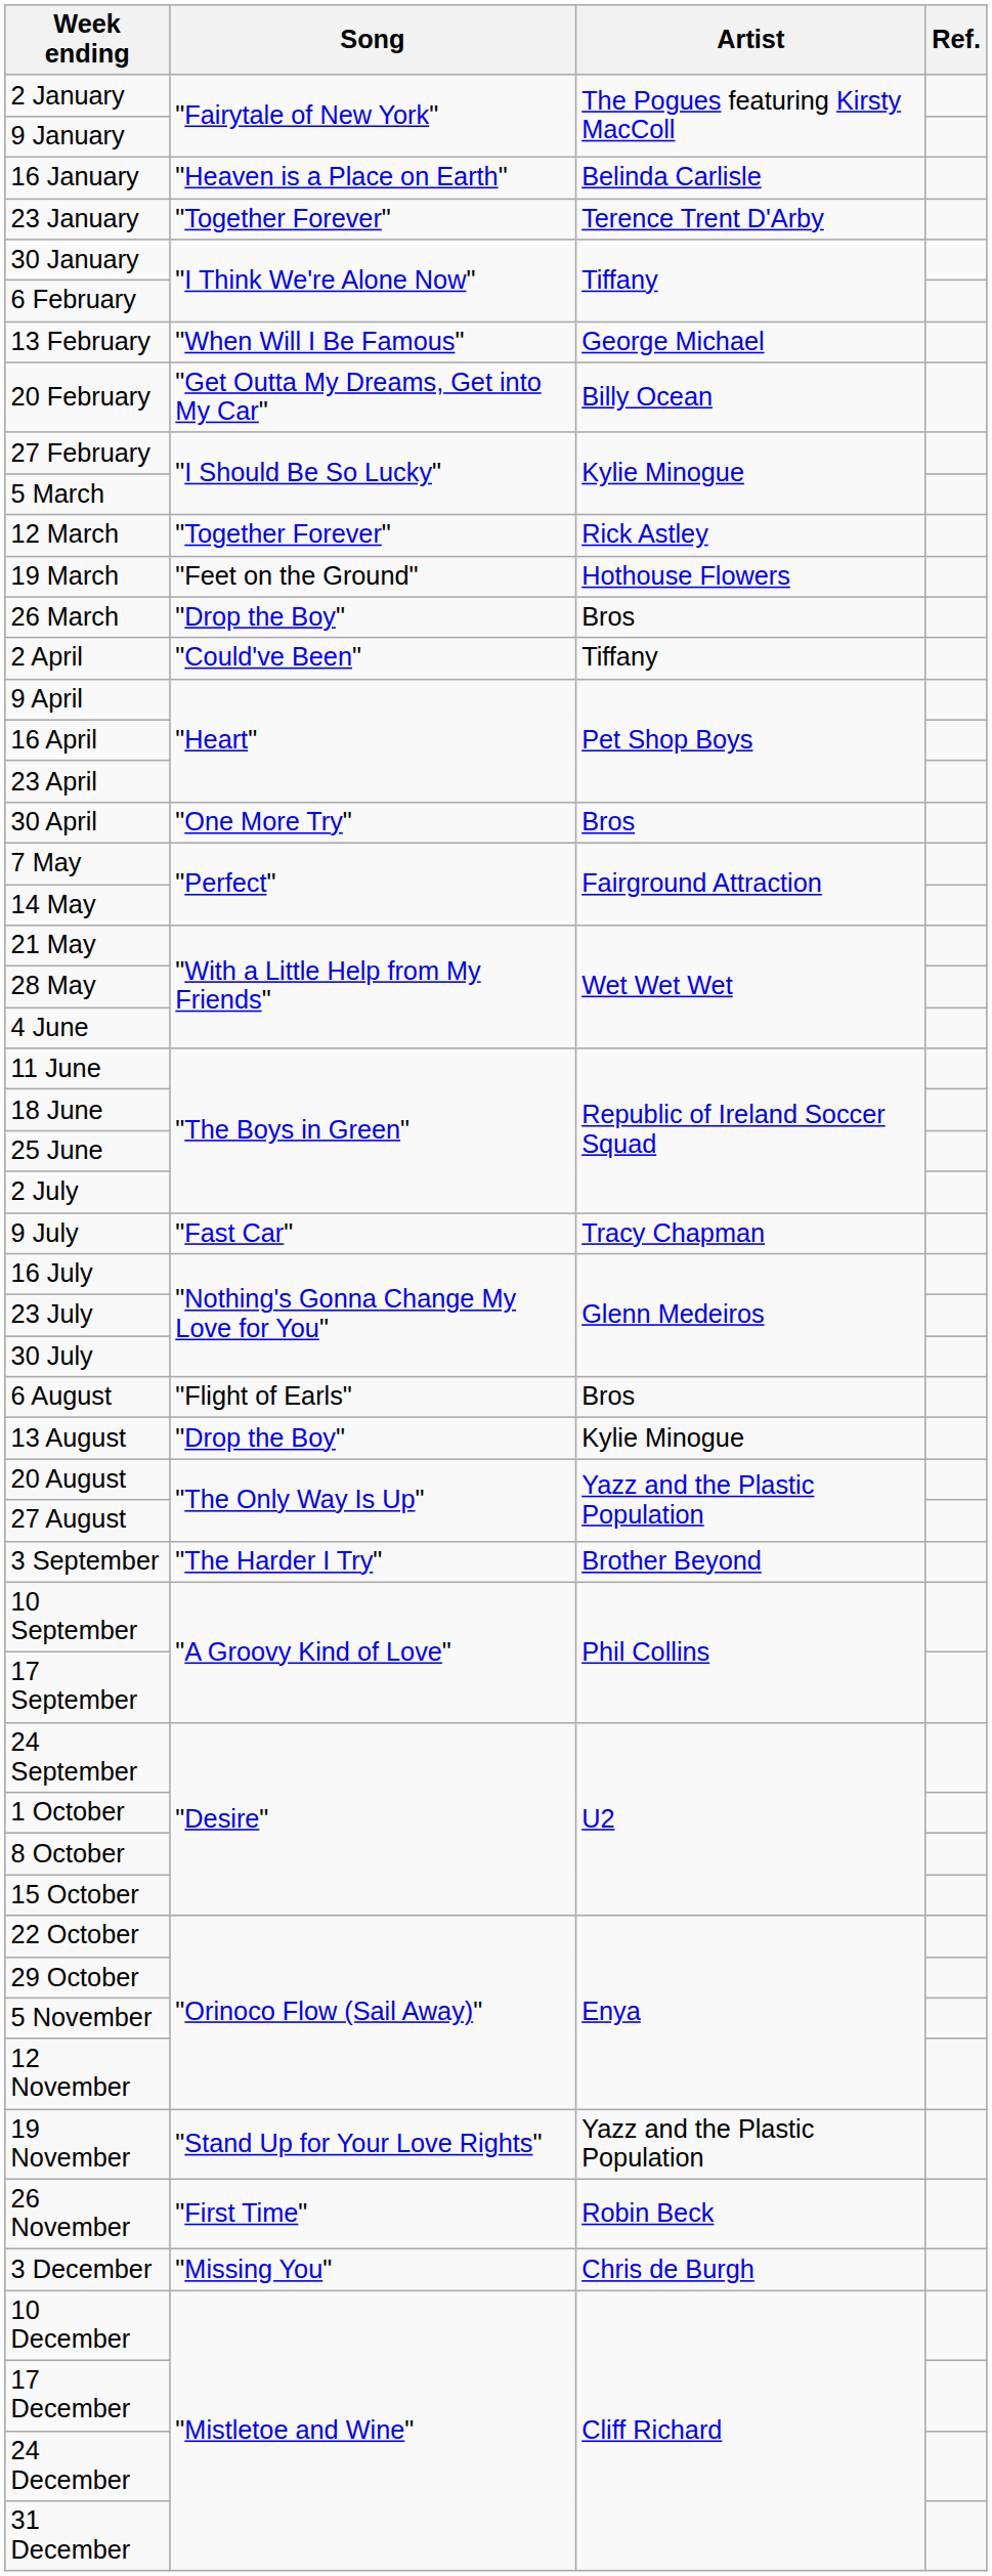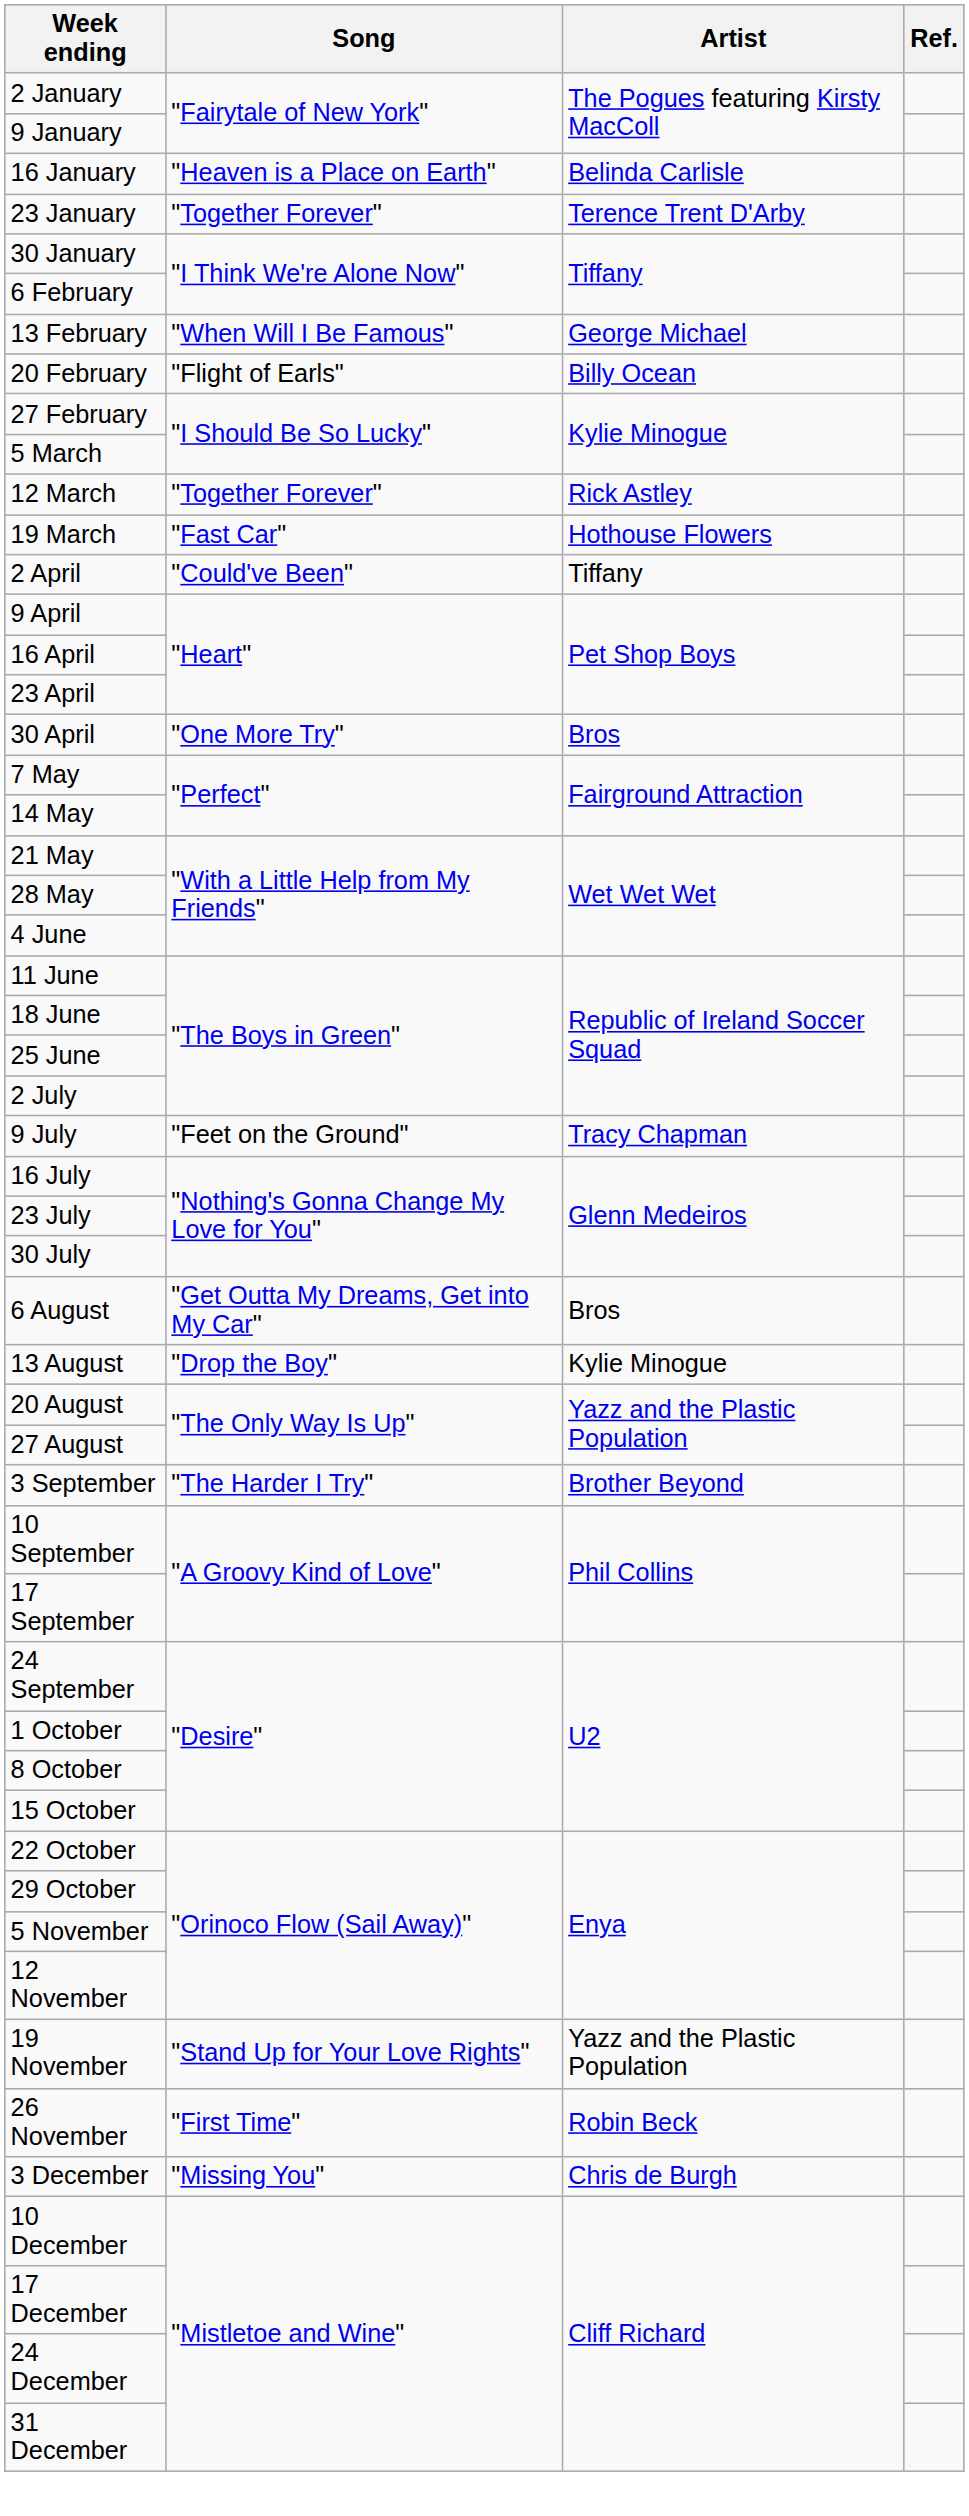 <table class="wikitable">
 <tr>
 <th>Week ending</th>
 <th>Song</th>
 <th>Artist</th>
 <th>Ref.</th>
 </tr>
 <tr>
 <td>2 January</td>
 <td rowspan="2">"<a href='#'>Fairytale of New York</a>"</td>
 <td rowspan="2"><a href='#'>The Pogues</a> featuring <a href='#'>Kirsty MacColl</a></td>
 <td></td>
 </tr>
 <tr>
 <td>9 January</td>
 <td></td>
 </tr>
 <tr>
 <td>16 January</td>
 <td>"<a href='#'>Heaven is a Place on Earth</a>"</td>
 <td><a href='#'>Belinda Carlisle</a></td>
 <td></td>
 </tr>
 <tr>
 <td>23 January</td>
 <td>"<a href='#'>Together Forever</a>"</td>
 <td><a href='#'>Terence Trent D'Arby</a></td>
 <td></td>
 </tr>
 <tr>
 <td>30 January</td>
 <td rowspan="2">"<a href='#'>I Think We're Alone Now</a>"</td>
 <td rowspan="2"><a href='#'>Tiffany</a></td>
 <td></td>
 </tr>
 <tr>
 <td>6 February</td>
 <td></td>
 </tr>
 <tr>
 <td>13 February</td>
 <td>"<a href='#'>When Will I Be Famous</a>"</td>
 <td><a href='#'>George Michael</a></td>
 <td></td>
 </tr>
 <tr>
 <td>20 February</td>
-<td>"<a href='#'>Get Outta My Dreams, Get into My Car</a>"</td>
+<td>"Flight of Earls"</td>
 <td><a href='#'>Billy Ocean</a></td>
 <td></td>
 </tr>
 <tr>
 <td>27 February</td>
 <td rowspan="2">"<a href='#'>I Should Be So Lucky</a>"</td>
 <td rowspan="2"><a href='#'>Kylie Minogue</a></td>
 <td></td>
 </tr>
 <tr>
 <td>5 March</td>
 <td></td>
 </tr>
 <tr>
 <td>12 March</td>
 <td>"<a href='#'>Together Forever</a>"</td>
 <td><a href='#'>Rick Astley</a></td>
 <td></td>
 </tr>
 <tr>
 <td>19 March</td>
-<td>"Feet on the Ground"</td>
+<td>"<a href='#'>Fast Car</a>"</td>
 <td><a href='#'>Hothouse Flowers</a></td>
-<td></td>
-</tr>
-<tr>
-<td>26 March</td>
-<td>"<a href='#'>Drop the Boy</a>"</td>
-<td>Bros</td>
 <td></td>
 </tr>
 <tr>
 <td>2 April</td>
 <td>"<a href='#'>Could've Been</a>"</td>
 <td>Tiffany</td>
 <td></td>
 </tr>
 <tr>
 <td>9 April</td>
 <td rowspan="3">"<a href='#'>Heart</a>"</td>
 <td rowspan="3"><a href='#'>Pet Shop Boys</a></td>
 <td></td>
 </tr>
 <tr>
 <td>16 April</td>
 <td></td>
 </tr>
 <tr>
 <td>23 April</td>
 <td></td>
 </tr>
 <tr>
 <td>30 April</td>
 <td>"<a href='#'>One More Try</a>"</td>
 <td><a href='#'>Bros</a></td>
 <td></td>
 </tr>
 <tr>
 <td>7 May</td>
 <td rowspan="2">"<a href='#'>Perfect</a>"</td>
 <td rowspan="2"><a href='#'>Fairground Attraction</a></td>
 <td></td>
 </tr>
 <tr>
 <td>14 May</td>
 <td></td>
 </tr>
 <tr>
 <td>21 May</td>
 <td rowspan="3">"<a href='#'>With a Little Help from My Friends</a>"</td>
 <td rowspan="3"><a href='#'>Wet Wet Wet</a></td>
 <td></td>
 </tr>
 <tr>
 <td>28 May</td>
 <td></td>
 </tr>
 <tr>
 <td>4 June</td>
 <td></td>
 </tr>
 <tr>
 <td>11 June</td>
 <td rowspan="4">"<a href='#'>The Boys in Green</a>"</td>
 <td rowspan="4"><a href='#'>Republic of Ireland Soccer Squad</a></td>
 <td></td>
 </tr>
 <tr>
 <td>18 June</td>
 <td></td>
 </tr>
 <tr>
 <td>25 June</td>
 <td></td>
 </tr>
 <tr>
 <td>2 July</td>
 <td></td>
 </tr>
 <tr>
 <td>9 July</td>
-<td>"<a href='#'>Fast Car</a>"</td>
+<td>"Feet on the Ground"</td>
 <td><a href='#'>Tracy Chapman</a></td>
 <td></td>
 </tr>
 <tr>
 <td>16 July</td>
 <td rowspan="3">"<a href='#'>Nothing's Gonna Change My Love for You</a>"</td>
 <td rowspan="3"><a href='#'>Glenn Medeiros</a></td>
 <td></td>
 </tr>
 <tr>
 <td>23 July</td>
 <td></td>
 </tr>
 <tr>
 <td>30 July</td>
 <td></td>
 </tr>
 <tr>
 <td>6 August</td>
-<td>"Flight of Earls"</td>
+<td>"<a href='#'>Get Outta My Dreams, Get into My Car</a>"</td>
 <td>Bros</td>
 <td></td>
 </tr>
 <tr>
 <td>13 August</td>
 <td>"<a href='#'>Drop the Boy</a>"</td>
 <td>Kylie Minogue</td>
 <td></td>
 </tr>
 <tr>
 <td>20 August</td>
 <td rowspan="2">"<a href='#'>The Only Way Is Up</a>"</td>
 <td rowspan="2"><a href='#'>Yazz and the Plastic Population</a></td>
 <td></td>
 </tr>
 <tr>
 <td>27 August</td>
 <td></td>
 </tr>
 <tr>
 <td>3 September</td>
 <td>"<a href='#'>The Harder I Try</a>"</td>
 <td><a href='#'>Brother Beyond</a></td>
 <td></td>
 </tr>
 <tr>
 <td>10 September</td>
 <td rowspan="2">"<a href='#'>A Groovy Kind of Love</a>"</td>
 <td rowspan="2"><a href='#'>Phil Collins</a></td>
 <td></td>
 </tr>
 <tr>
 <td>17 September</td>
 <td></td>
 </tr>
 <tr>
 <td>24 September</td>
 <td rowspan="4">"<a href='#'>Desire</a>"</td>
 <td rowspan="4"><a href='#'>U2</a></td>
 <td></td>
 </tr>
 <tr>
 <td>1 October</td>
 <td></td>
 </tr>
 <tr>
 <td>8 October</td>
 <td></td>
 </tr>
 <tr>
 <td>15 October</td>
 <td></td>
 </tr>
 <tr>
 <td>22 October</td>
 <td rowspan="4">"<a href='#'>Orinoco Flow (Sail Away)</a>"</td>
 <td rowspan="4"><a href='#'>Enya</a></td>
 <td></td>
 </tr>
 <tr>
 <td>29 October</td>
 <td></td>
 </tr>
 <tr>
 <td>5 November</td>
 <td></td>
 </tr>
 <tr>
 <td>12 November</td>
 <td></td>
 </tr>
 <tr>
 <td>19 November</td>
 <td>"<a href='#'>Stand Up for Your Love Rights</a>"</td>
 <td>Yazz and the Plastic Population</td>
 <td></td>
 </tr>
 <tr>
 <td>26 November</td>
 <td>"<a href='#'>First Time</a>"</td>
 <td><a href='#'>Robin Beck</a></td>
 <td></td>
 </tr>
 <tr>
 <td>3 December</td>
 <td>"<a href='#'>Missing You</a>"</td>
 <td><a href='#'>Chris de Burgh</a></td>
 <td></td>
 </tr>
 <tr>
 <td>10 December</td>
 <td rowspan="4">"<a href='#'>Mistletoe and Wine</a>"</td>
 <td rowspan="4"><a href='#'>Cliff Richard</a></td>
 <td></td>
 </tr>
 <tr>
 <td>17 December</td>
 <td></td>
 </tr>
 <tr>
 <td>24 December</td>
 <td></td>
 </tr>
 <tr>
 <td>31 December</td>
 <td></td>
 </tr>
 </table>
